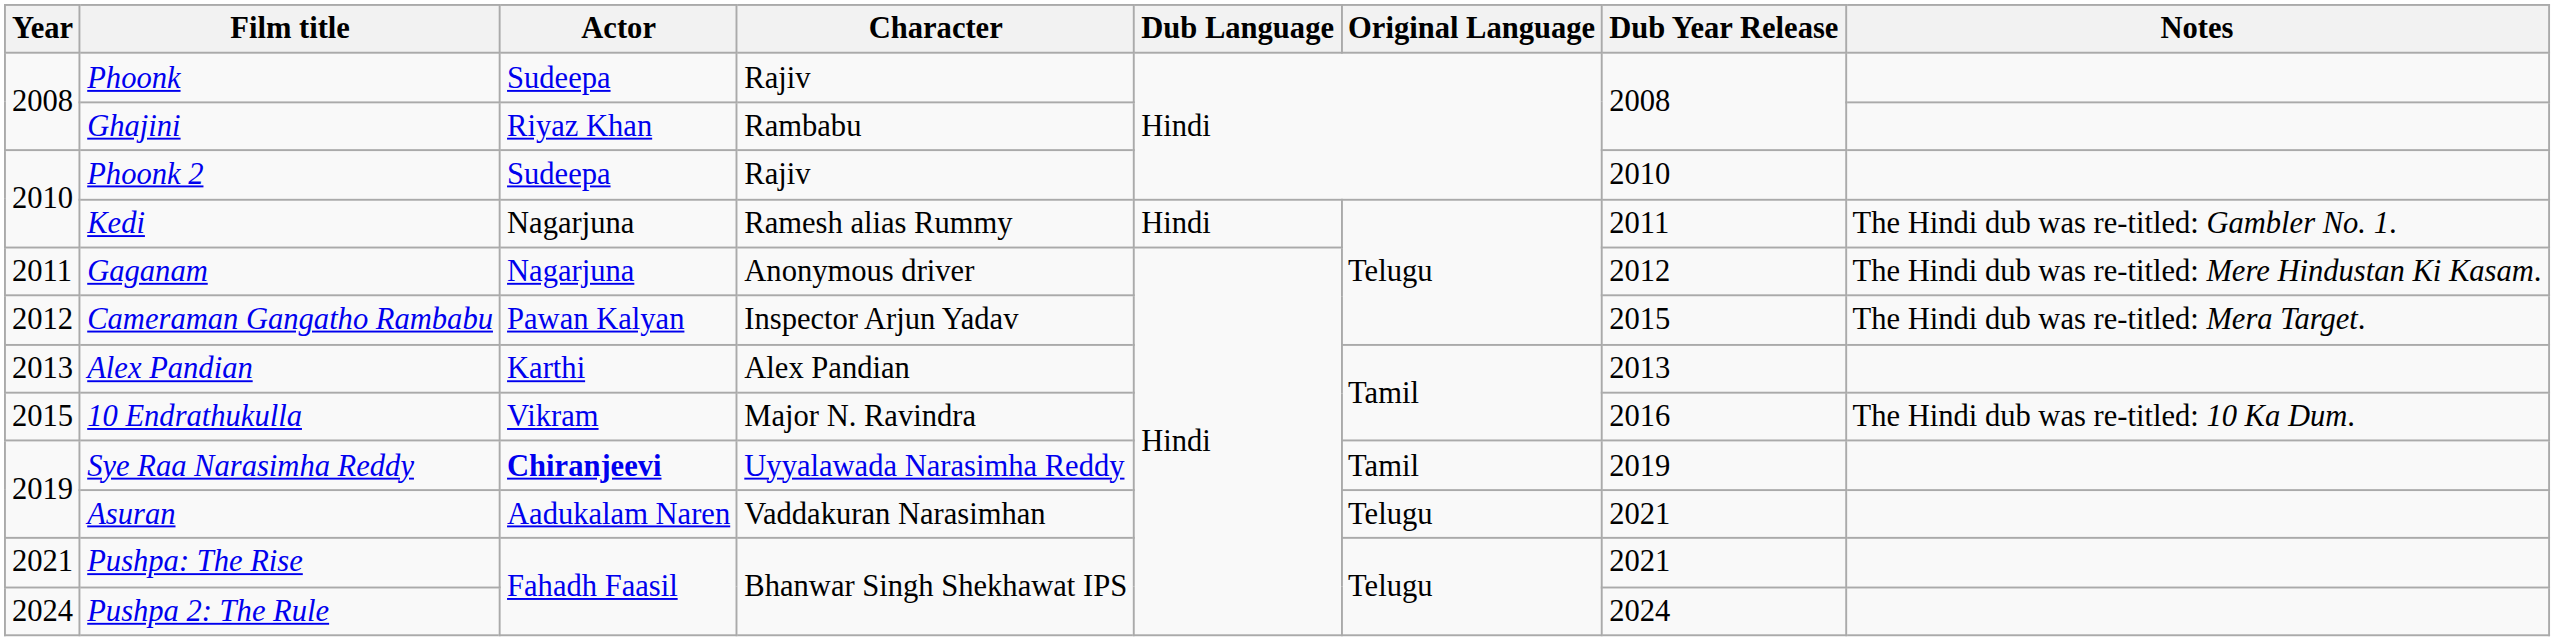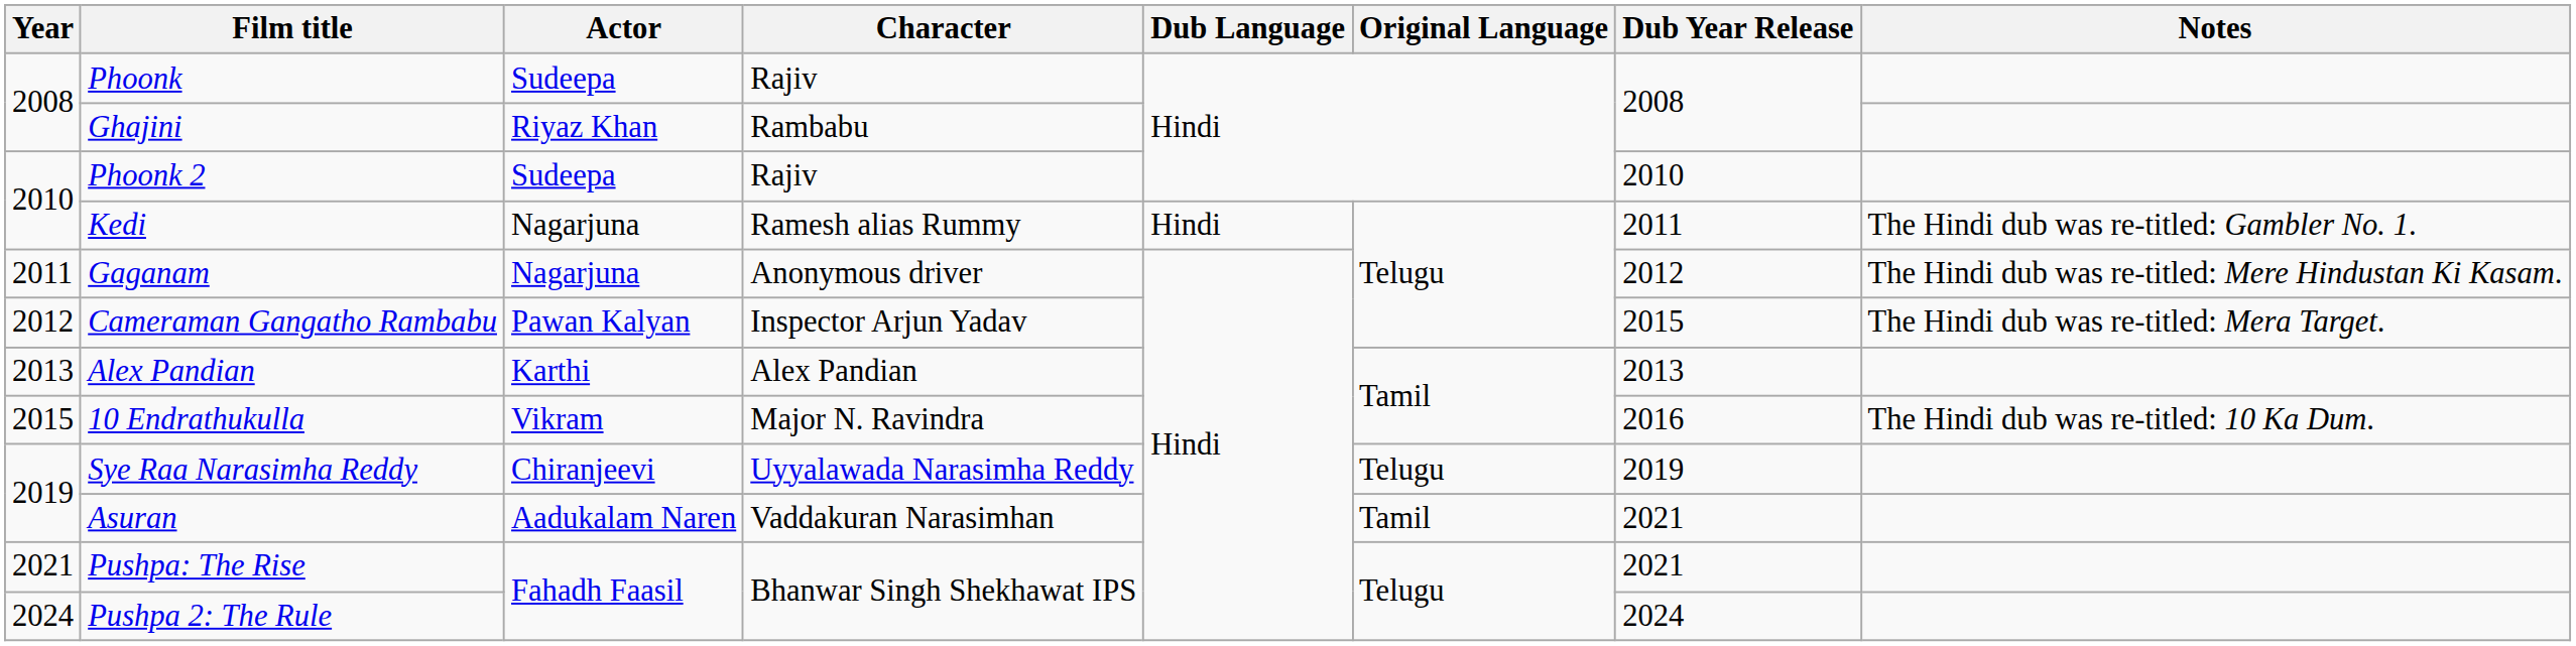 <table class="wikitable sortable">
 <tr>
 <th>Year</th>
 <th>Film title</th>
 <th>Actor</th>
 <th>Character</th>
 <th>Dub Language</th>
 <th>Original Language</th>
 <th>Dub Year Release</th>
 <th>Notes</th>
 </tr>
 <tr>
 <td rowspan="2">2008</td>
 <td><em><a href='#'>Phoonk</a></em></td>
 <td><a href='#'>Sudeepa</a></td>
 <td>Rajiv</td>
 <td colspan="2" rowspan="3">Hindi</td>
 <td rowspan="2">2008</td>
 <td></td>
 </tr>
 <tr>
 <td><em><a href='#'>Ghajini</a></em></td>
 <td><a href='#'>Riyaz Khan</a></td>
 <td>Rambabu</td>
 <td></td>
 </tr>
 <tr>
 <td rowspan="2">2010</td>
 <td><em><a href='#'>Phoonk 2</a></em></td>
 <td><a href='#'>Sudeepa</a></td>
 <td>Rajiv</td>
 <td>2010</td>
 <td></td>
 </tr>
 <tr>
 <td><em><a href='#'>Kedi</a></em></td>
 <td>Nagarjuna</td>
 <td>Ramesh alias Rummy</td>
 <td>Hindi</td>
 <td rowspan="3">Telugu</td>
 <td>2011</td>
 <td>The Hindi dub was re-titled: <em>Gambler No. 1</em>.</td>
 </tr>
 <tr>
 <td>2011</td>
 <td><em><a href='#'>Gaganam</a></em></td>
 <td><a href='#'>Nagarjuna</a></td>
 <td>Anonymous driver</td>
 <td rowspan="8">Hindi</td>
 <td>2012</td>
 <td>The Hindi dub was re-titled: <em>Mere Hindustan Ki Kasam</em>.</td>
 </tr>
 <tr>
 <td>2012</td>
 <td><em><a href='#'>Cameraman Gangatho Rambabu</a></em></td>
 <td><a href='#'>Pawan Kalyan</a></td>
 <td>Inspector Arjun Yadav</td>
 <td>2015</td>
 <td>The Hindi dub was re-titled: <em>Mera Target</em>.</td>
 </tr>
 <tr>
 <td>2013</td>
 <td><em><a href='#'>Alex Pandian</a></em></td>
 <td><a href='#'>Karthi</a></td>
 <td>Alex Pandian</td>
 <td rowspan="2">Tamil</td>
 <td>2013</td>
 <td></td>
 </tr>
 <tr>
 <td>2015</td>
 <td><em><a href='#'>10 Endrathukulla</a></em></td>
 <td><a href='#'>Vikram</a></td>
 <td>Major N. Ravindra</td>
 <td>2016</td>
 <td>The Hindi dub was re-titled: <em>10 Ka Dum</em>.</td>
 </tr>
 <tr>
 <td rowspan="2">2019</td>
 <td><em><a href='#'>Sye Raa Narasimha Reddy</a></em></td>
-<td><strong><a href='#'>Chiranjeevi</a></strong></td>
+<td><a href='#'>Chiranjeevi</a></td>
 <td><a href='#'>Uyyalawada Narasimha Reddy</a></td>
-<td>Tamil</td>
+<td>Telugu</td>
 <td>2019</td>
 <td></td>
 </tr>
 <tr>
 <td><em><a href='#'>Asuran</a></em></td>
 <td><a href='#'>Aadukalam Naren</a></td>
 <td>Vaddakuran Narasimhan</td>
-<td>Telugu</td>
+<td>Tamil</td>
 <td>2021</td>
 <td></td>
 </tr>
 <tr>
 <td>2021</td>
 <td><em><a href='#'>Pushpa: The Rise</a></em></td>
 <td rowspan="2"><a href='#'>Fahadh Faasil</a></td>
 <td rowspan="2">Bhanwar Singh Shekhawat IPS</td>
 <td rowspan="2">Telugu</td>
 <td>2021</td>
 <td></td>
 </tr>
 <tr>
 <td>2024</td>
 <td><a href='#'><em>Pushpa 2: The Rule</em></a></td>
 <td>2024</td>
 <td></td>
 </tr>
 </table>
